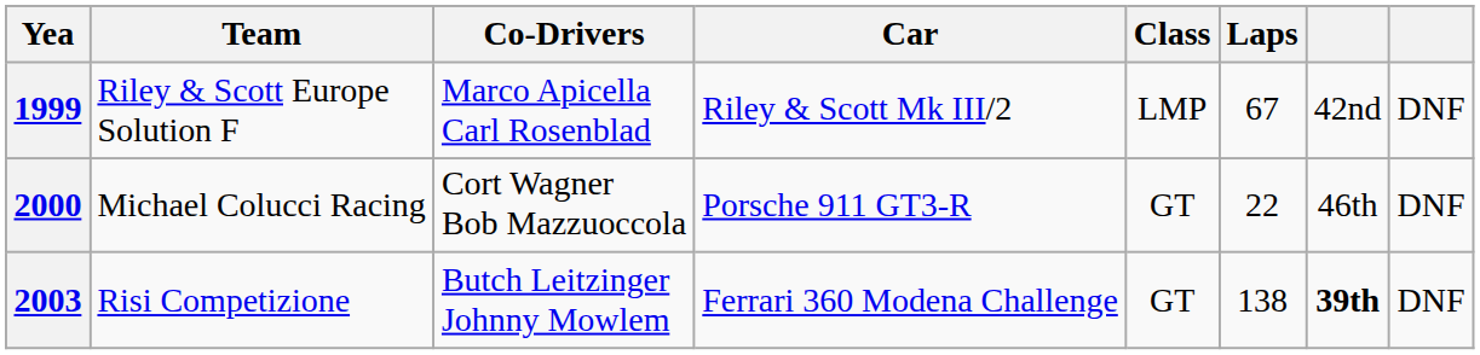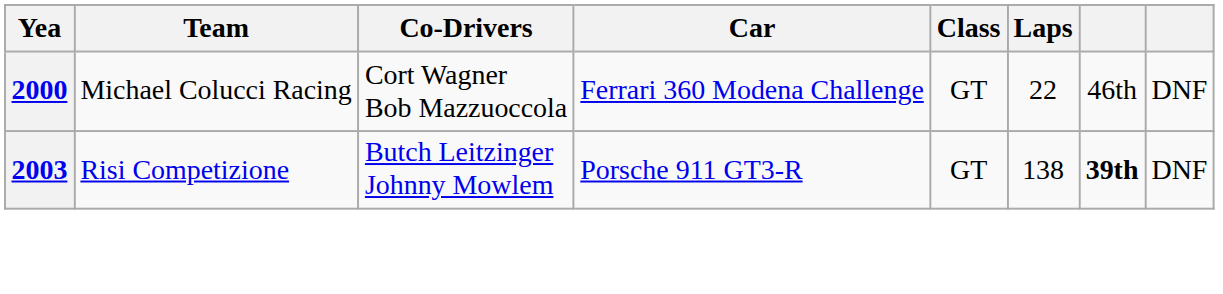 <table class="wikitable" style="text-align:center; font-size:90%">
 <tr>
 <th>Yea</th>
 <th>Team</th>
 <th>Co-Drivers</th>
 <th>Car</th>
 <th>Class</th>
 <th>Laps</th>
 <th></th>
 <th></th>
 </tr>
 <tr>
-<th><a href='#'>1999</a></th>
-<td align="left"> <a href='#'>Riley & Scott</a> Europe<br> Solution F</td>
-<td align="left"> <a href='#'>Marco Apicella</a><br> <a href='#'>Carl Rosenblad</a></td>
-<td align="left"><a href='#'>Riley & Scott Mk III</a>/2</td>
-<td>LMP</td>
-<td>67</td>
-<td>42nd</td>
-<td>DNF</td>
-</tr>
-<tr>
 <th><a href='#'>2000</a></th>
 <td align="left"> Michael Colucci Racing</td>
 <td align="left"> Cort Wagner<br> Bob Mazzuoccola</td>
-<td align="left"><a href='#'>Porsche 911 GT3-R</a></td>
+<td align="left"><a href='#'>Ferrari 360 Modena Challenge</a></td>
 <td>GT</td>
 <td>22</td>
 <td>46th</td>
 <td>DNF</td>
 </tr>
 <tr>
 <th><a href='#'>2003</a></th>
 <td align="left"> <a href='#'>Risi Competizione</a></td>
 <td align="left"> <a href='#'>Butch Leitzinger</a><br> <a href='#'>Johnny Mowlem</a></td>
-<td align="left"><a href='#'>Ferrari 360 Modena Challenge</a></td>
+<td align="left"><a href='#'>Porsche 911 GT3-R</a></td>
 <td>GT</td>
 <td>138</td>
 <td><strong>39th</strong></td>
 <td>DNF</td>
 </tr>
 </table>
